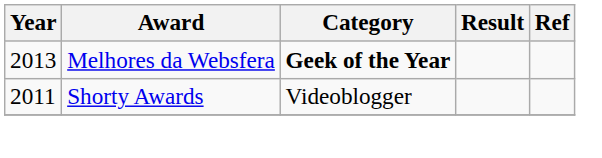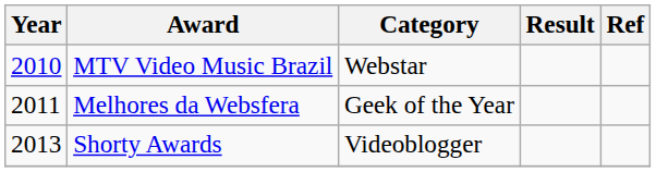 <table class="wikitable">
 <tr>
 <th>Year</th>
 <th>Award</th>
 <th>Category</th>
 <th>Result</th>
 <th>Ref</th>
 </tr>
 <tr>
-<td>2013</td>
-<td><a href='#'>Melhores da Websfera</a></td>
-<td><strong>Geek of the Year</strong></td>
+<td><a href='#'>2010</a></td>
+<td><a href='#'>MTV Video Music Brazil</a></td>
+<td>Webstar</td>
 <td></td>
 <td></td>
 </tr>
 <tr>
 <td>2011</td>
+<td><a href='#'>Melhores da Websfera</a></td>
+<td>Geek of the Year</td>
+<td></td>
+<td></td>
+</tr>
+<tr>
+<td>2013</td>
 <td><a href='#'>Shorty Awards</a></td>
 <td>Videoblogger</td>
 <td></td>
 <td></td>
 </tr>
 <tr>
 </tr>
 </table>
